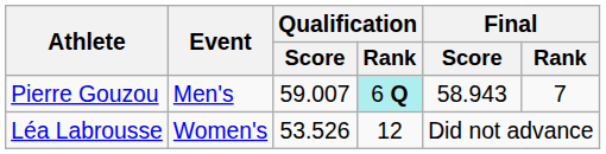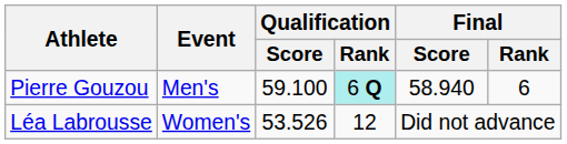 <table class="wikitable" style="font-size:90%">
 <tr>
 <th rowspan="2">Athlete</th>
 <th rowspan="2">Event</th>
 <th colspan="2">Qualification</th>
 <th colspan="2">Final</th>
 </tr>
 <tr style="font-size:95%">
 <th>Score</th>
 <th>Rank</th>
 <th>Score</th>
 <th>Rank</th>
 </tr>
 <tr align=center>
 <td align=left><a href='#'>Pierre Gouzou</a></td>
 <td align=left><a href='#'>Men's</a></td>
-<td>59.007</td>
+<td>59.100</td>
 <td style="background: paleturquoise;">6 <strong>Q</strong></td>
-<td>58.943</td>
-<td>7</td>
+<td>58.940</td>
+<td>6</td>
 </tr>
 <tr align=center>
 <td align=left><a href='#'>Léa Labrousse</a></td>
 <td align=left><a href='#'>Women's</a></td>
 <td>53.526</td>
 <td>12</td>
 <td colspan=2>Did not advance</td>
 </tr>
 </table>
